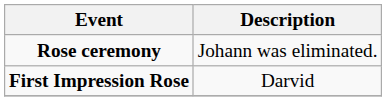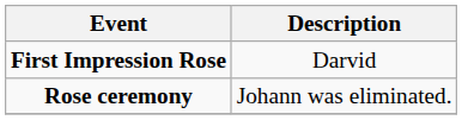 <table class="wikitable sortable" style="text-align:center;">
 <tr>
 <th>Event</th>
 <th>Description</th>
 </tr>
 <tr>
+<td><strong>First Impression Rose</strong></td>
+<td>Darvid</td>
+</tr>
+<tr>
 <td><strong>Rose ceremony</strong></td>
 <td>Johann was eliminated.</td>
 </tr>
 <tr>
-<td><strong>First Impression Rose</strong></td>
-<td>Darvid</td>
-</tr>
-<tr>
 </tr>
 </table>
